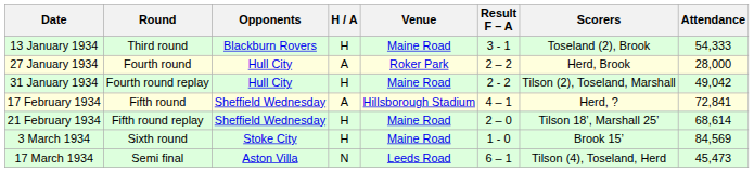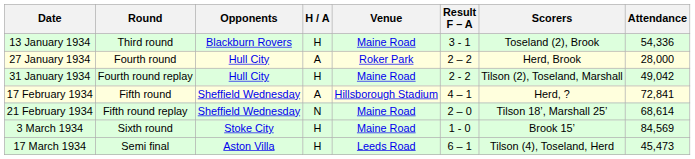 <table class="wikitable" style="text-align:center">
 <tr>
 <th>Date</th>
 <th>Round</th>
 <th>Opponents</th>
 <th>H / A</th>
 <th>Venue</th>
 <th>Result<br>F – A</th>
 <th>Scorers</th>
 <th>Attendance</th>
 </tr>
 <tr bgcolor="#ddffdd">
 <td>13 January 1934</td>
 <td>Third round</td>
 <td><a href='#'>Blackburn Rovers</a></td>
 <td>H</td>
 <td><a href='#'>Maine Road</a></td>
 <td>3 - 1</td>
 <td>Toseland (2), Brook</td>
-<td>54,333</td>
+<td>54,336</td>
 </tr>
 <tr bgcolor="#ffffdd">
 <td>27 January 1934</td>
 <td>Fourth round</td>
 <td><a href='#'>Hull City</a></td>
 <td>A</td>
 <td><a href='#'>Roker Park</a></td>
 <td>2 – 2</td>
 <td>Herd, Brook</td>
 <td>28,000</td>
 </tr>
 <tr bgcolor="#ddffdd">
 <td>31 January 1934</td>
 <td>Fourth round replay</td>
 <td><a href='#'>Hull City</a></td>
 <td>H</td>
 <td><a href='#'>Maine Road</a></td>
 <td>2 - 2</td>
 <td>Tilson (2), Toseland, Marshall</td>
 <td>49,042</td>
 </tr>
 <tr bgcolor="#ffffdd">
 <td>17 February 1934</td>
 <td>Fifth round</td>
 <td><a href='#'>Sheffield Wednesday</a></td>
 <td>A</td>
 <td><a href='#'>Hillsborough Stadium</a></td>
 <td>4 – 1</td>
 <td>Herd, ?</td>
 <td>72,841</td>
 </tr>
 <tr bgcolor="#ddffdd">
 <td>21 February 1934</td>
 <td>Fifth round replay</td>
 <td><a href='#'>Sheffield Wednesday</a></td>
-<td>H</td>
+<td>N</td>
 <td><a href='#'>Maine Road</a></td>
 <td>2 – 0</td>
 <td>Tilson 18’, Marshall 25’</td>
 <td>68,614</td>
 </tr>
 <tr bgcolor="#ddffdd">
 <td>3 March 1934</td>
 <td>Sixth round</td>
 <td><a href='#'>Stoke City</a></td>
 <td>H</td>
 <td><a href='#'>Maine Road</a></td>
 <td>1 - 0</td>
 <td>Brook 15’</td>
 <td>84,569</td>
 </tr>
 <tr bgcolor="#ddffdd">
 <td>17 March 1934</td>
 <td>Semi final</td>
 <td><a href='#'>Aston Villa</a></td>
-<td>N</td>
+<td>H</td>
 <td><a href='#'>Leeds Road</a></td>
 <td>6 – 1</td>
 <td>Tilson (4), Toseland, Herd</td>
 <td>45,473</td>
 </tr>
 </table>
